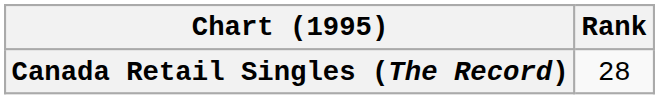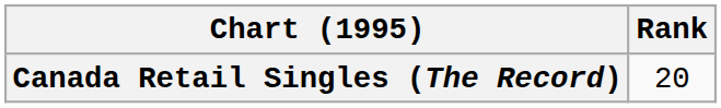 <table class="wikitable plainrowheaders" style="text-align:center;">
 <tr>
 <th>Chart (1995)</th>
 <th>Rank</th>
 </tr>
 <tr>
 <th scope="row">Canada Retail Singles (<em>The Record</em>)</th>
-<td>28</td>
+<td>20</td>
 </tr>
 </table>
